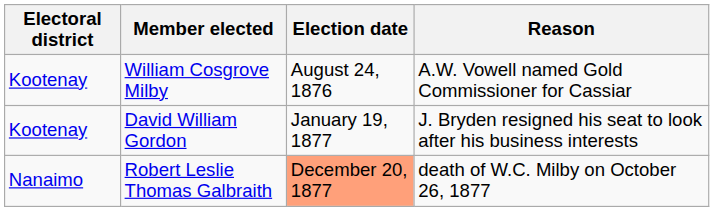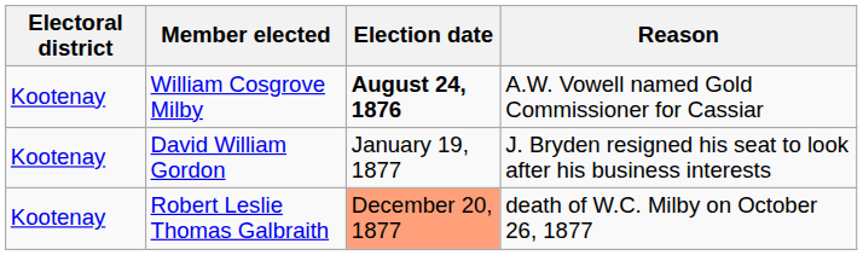 <table class="wikitable sortable">
 <tr>
 <th>Electoral district</th>
 <th>Member elected</th>
 <th>Election date</th>
 <th>Reason</th>
 </tr>
 <tr>
 <td><a href='#'>Kootenay</a></td>
 <td><a href='#'>William Cosgrove Milby</a></td>
-<td>August 24, 1876</td>
+<td><strong>August 24, 1876</strong></td>
 <td>A.W. Vowell named Gold Commissioner for Cassiar</td>
 </tr>
 <tr>
 <td><a href='#'>Kootenay</a></td>
 <td><a href='#'>David William Gordon</a></td>
 <td>January 19, 1877</td>
 <td>J. Bryden resigned his seat to look after his business interests</td>
 </tr>
 <tr>
-<td><a href='#'>Nanaimo</a></td>
+<td><a href='#'>Kootenay</a></td>
 <td><a href='#'>Robert Leslie Thomas Galbraith</a></td>
 <td style="background: lightsalmon;">December 20, 1877</td>
 <td>death of W.C. Milby on October 26, 1877</td>
 </tr>
 </table>
